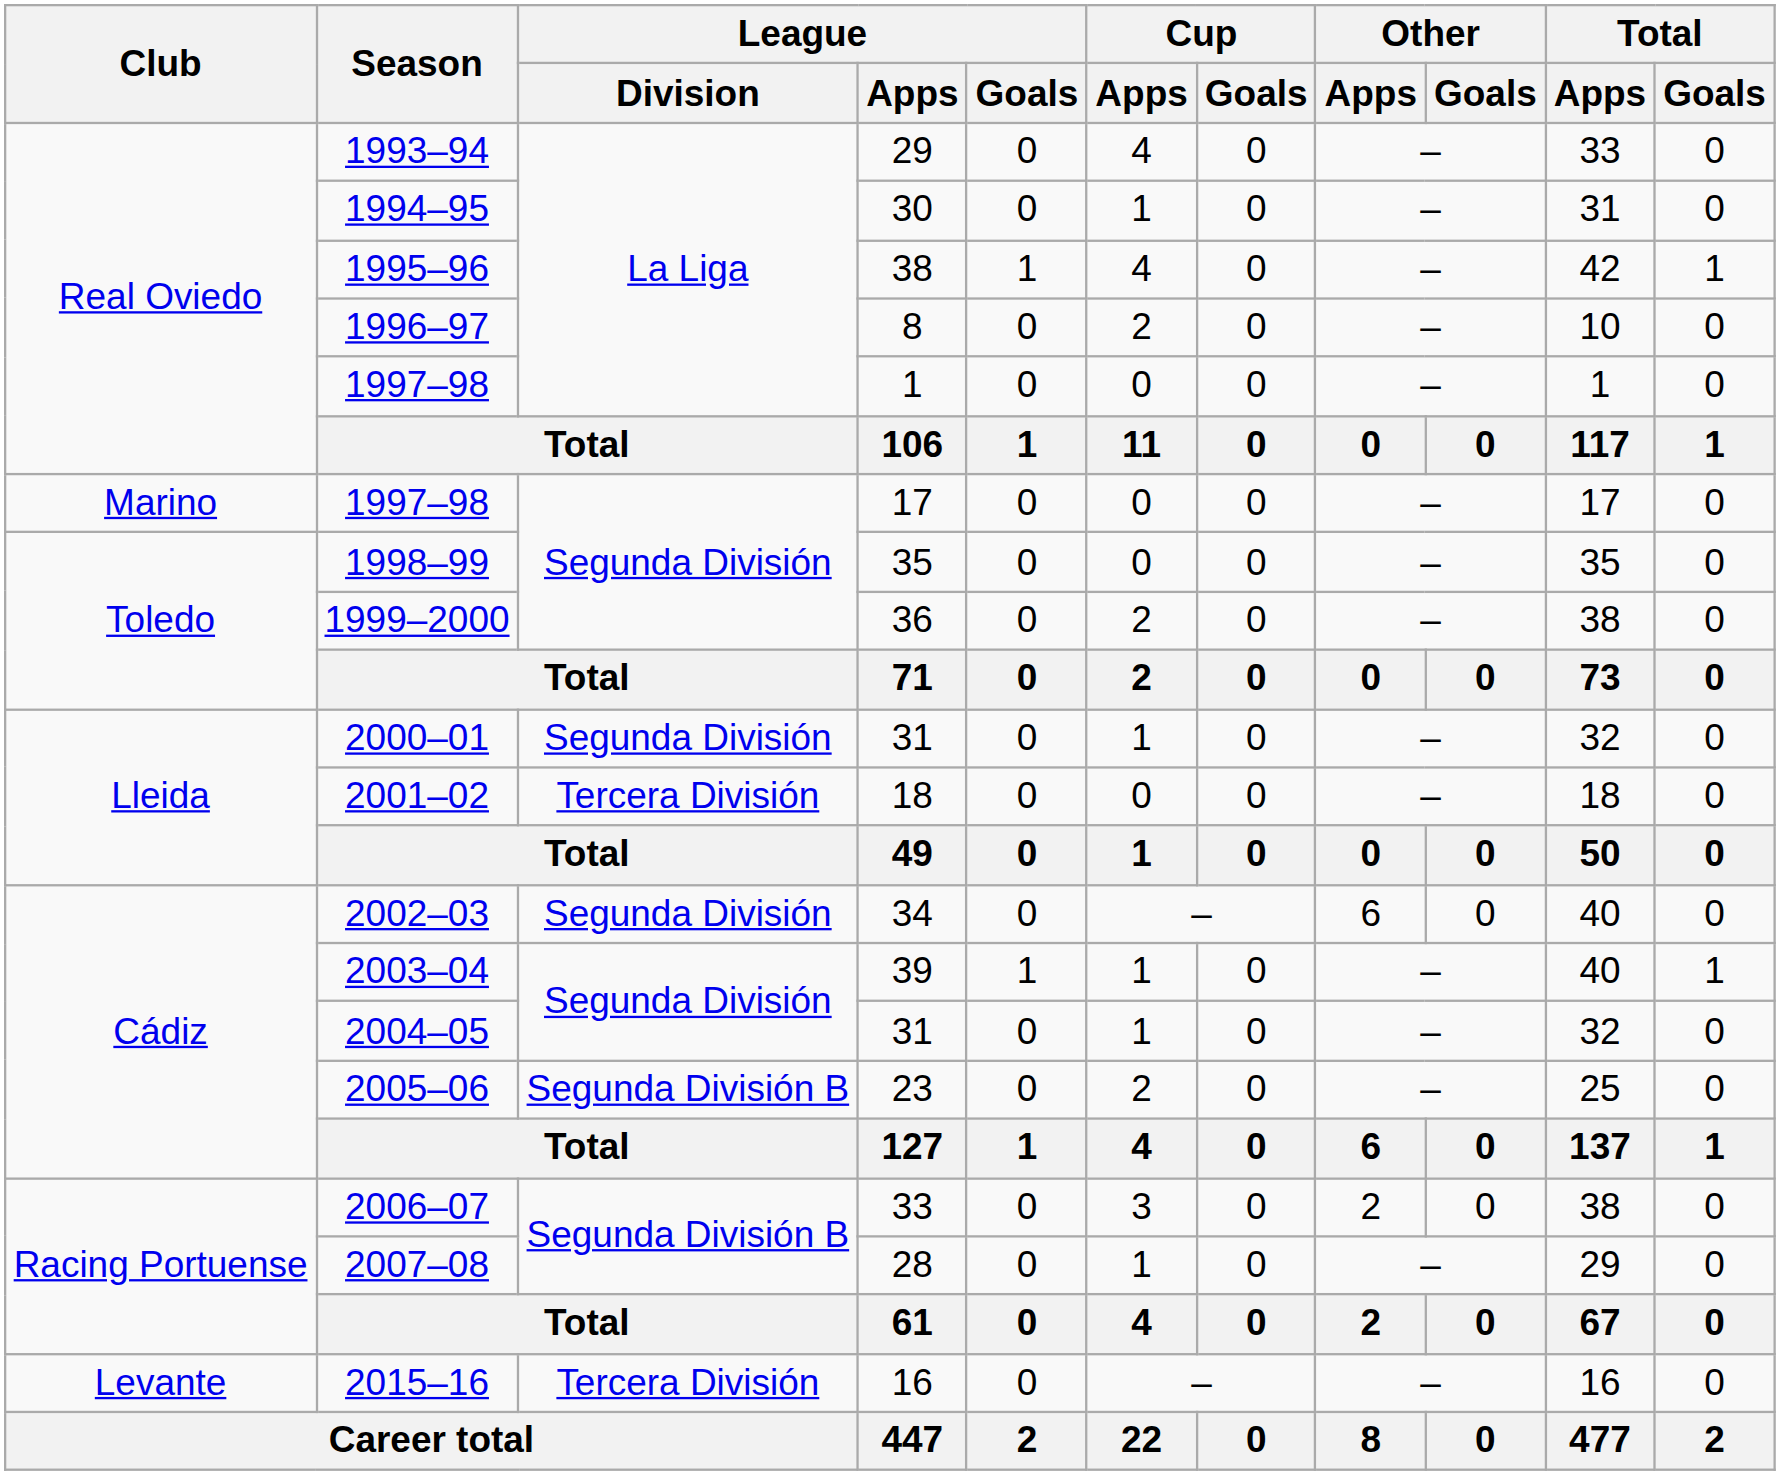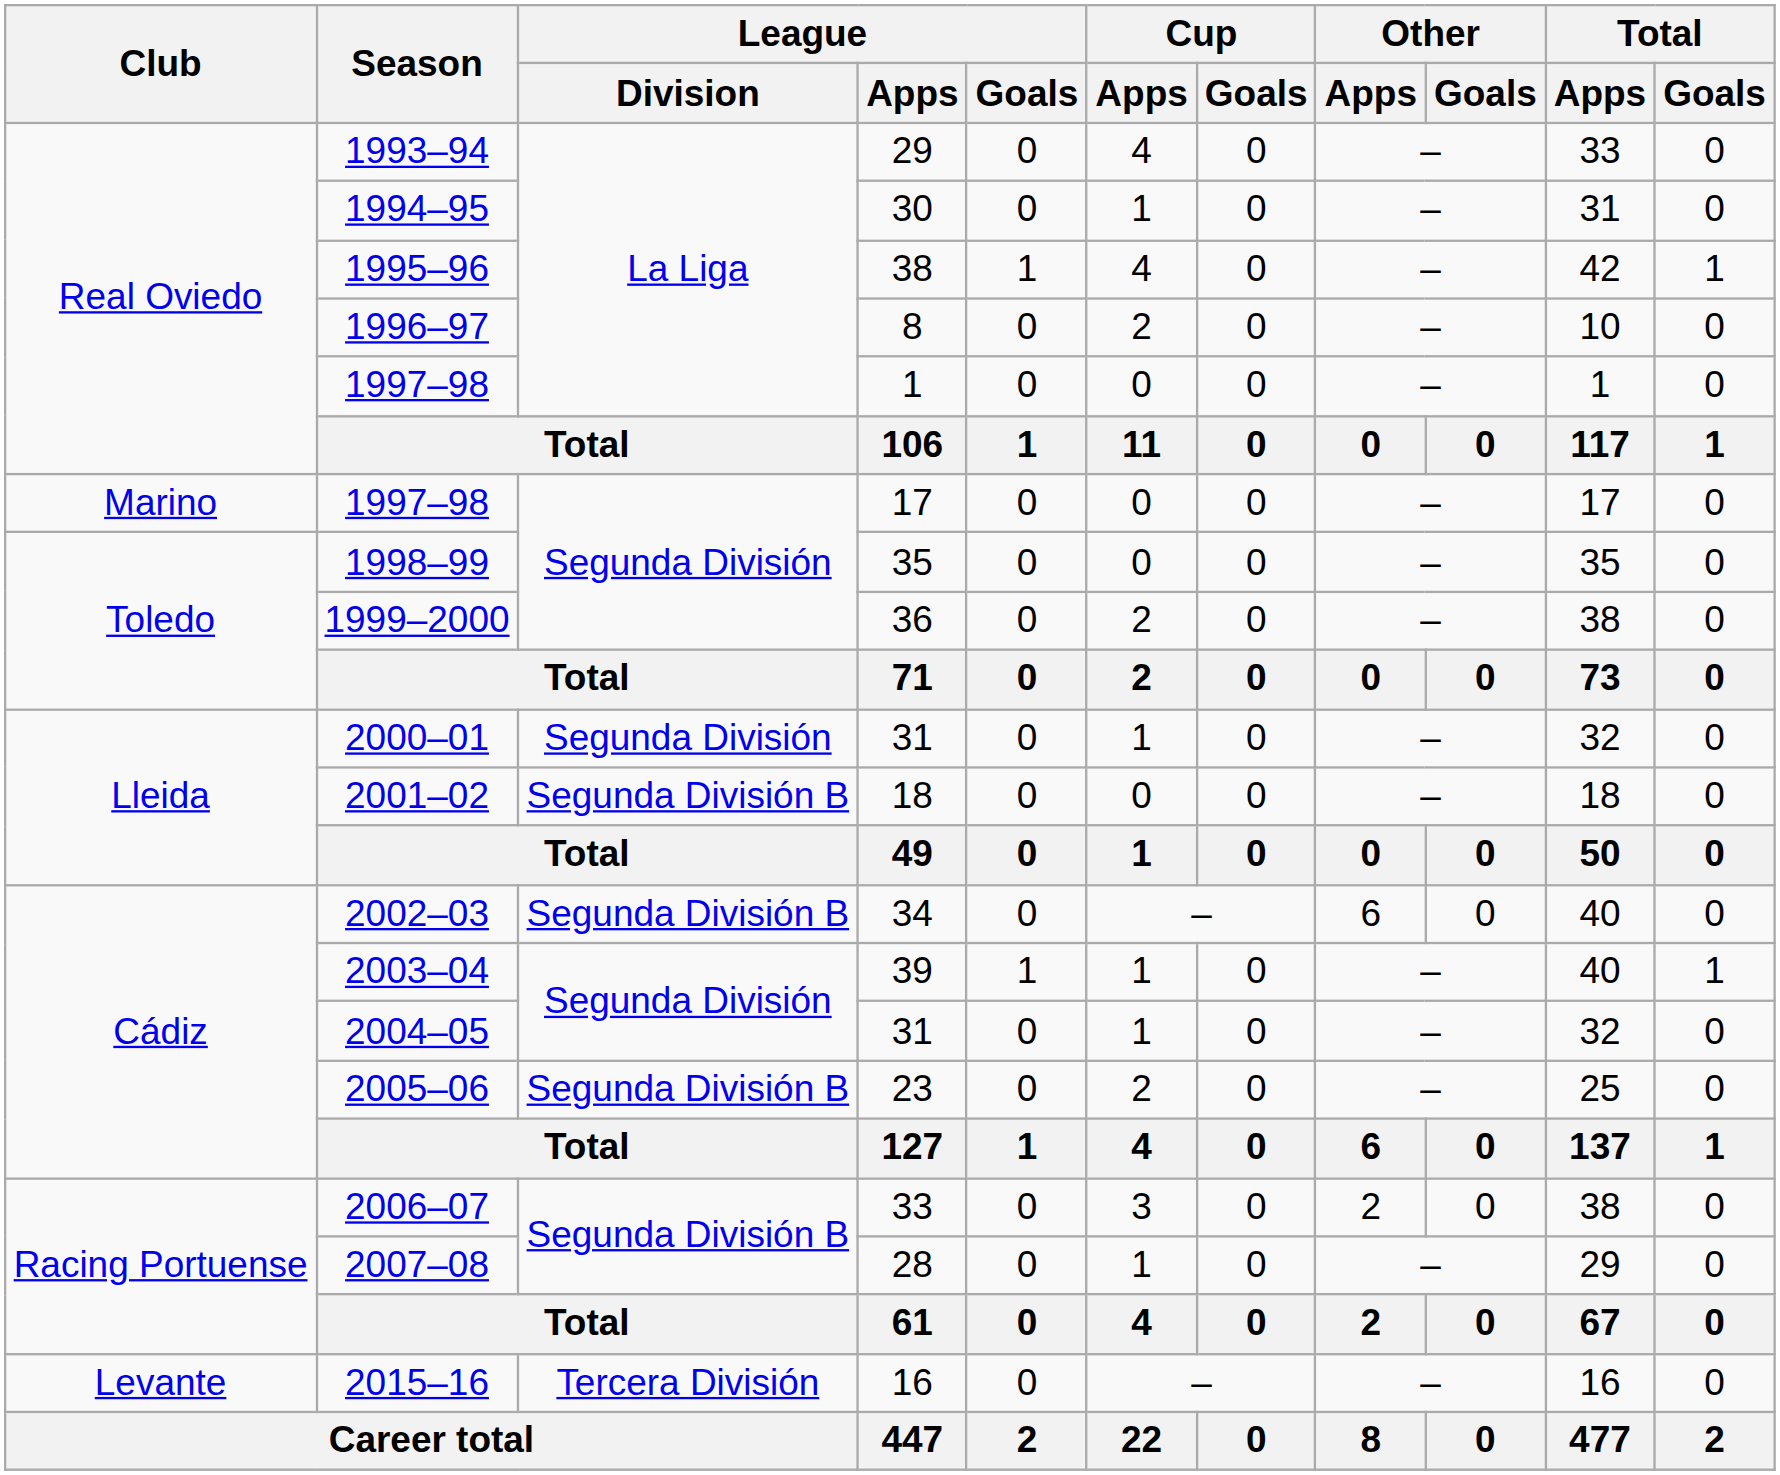 <table class="wikitable" style="text-align: center;">
 <tr>
 <th rowspan="2">Club</th>
 <th rowspan="2">Season</th>
 <th colspan="3">League</th>
 <th colspan="2">Cup</th>
 <th colspan="2">Other</th>
 <th colspan="2">Total</th>
 </tr>
 <tr>
 <th>Division</th>
 <th>Apps</th>
 <th>Goals</th>
 <th>Apps</th>
 <th>Goals</th>
 <th>Apps</th>
 <th>Goals</th>
 <th>Apps</th>
 <th>Goals</th>
 </tr>
 <tr>
 <td rowspan="6" valign="center"><a href='#'>Real Oviedo</a></td>
 <td><a href='#'>1993–94</a></td>
 <td rowspan="5"><a href='#'>La Liga</a></td>
 <td>29</td>
 <td>0</td>
 <td>4</td>
 <td>0</td>
 <td colspan="2">–</td>
 <td>33</td>
 <td>0</td>
 </tr>
 <tr>
 <td><a href='#'>1994–95</a></td>
 <td>30</td>
 <td>0</td>
 <td>1</td>
 <td>0</td>
 <td colspan="2">–</td>
 <td>31</td>
 <td>0</td>
 </tr>
 <tr>
 <td><a href='#'>1995–96</a></td>
 <td>38</td>
 <td>1</td>
 <td>4</td>
 <td>0</td>
 <td colspan="2">–</td>
 <td>42</td>
 <td>1</td>
 </tr>
 <tr>
 <td><a href='#'>1996–97</a></td>
 <td>8</td>
 <td>0</td>
 <td>2</td>
 <td>0</td>
 <td colspan="2">–</td>
 <td>10</td>
 <td>0</td>
 </tr>
 <tr>
 <td><a href='#'>1997–98</a></td>
 <td>1</td>
 <td>0</td>
 <td>0</td>
 <td>0</td>
 <td colspan="2">–</td>
 <td>1</td>
 <td>0</td>
 </tr>
 <tr>
 <th colspan="2">Total</th>
 <th>106</th>
 <th>1</th>
 <th>11</th>
 <th>0</th>
 <th>0</th>
 <th>0</th>
 <th>117</th>
 <th>1</th>
 </tr>
 <tr>
 <td valign="center"><a href='#'>Marino</a></td>
 <td><a href='#'>1997–98</a></td>
 <td rowspan="3"><a href='#'>Segunda División</a></td>
 <td>17</td>
 <td>0</td>
 <td>0</td>
 <td>0</td>
 <td colspan="2">–</td>
 <td>17</td>
 <td>0</td>
 </tr>
 <tr>
 <td rowspan="3" valign="center"><a href='#'>Toledo</a></td>
 <td><a href='#'>1998–99</a></td>
 <td>35</td>
 <td>0</td>
 <td>0</td>
 <td>0</td>
 <td colspan="2">–</td>
 <td>35</td>
 <td>0</td>
 </tr>
 <tr>
 <td><a href='#'>1999–2000</a></td>
 <td>36</td>
 <td>0</td>
 <td>2</td>
 <td>0</td>
 <td colspan="2">–</td>
 <td>38</td>
 <td>0</td>
 </tr>
 <tr>
 <th colspan="2">Total</th>
 <th>71</th>
 <th>0</th>
 <th>2</th>
 <th>0</th>
 <th>0</th>
 <th>0</th>
 <th>73</th>
 <th>0</th>
 </tr>
 <tr>
 <td rowspan="3" valign="center"><a href='#'>Lleida</a></td>
 <td><a href='#'>2000–01</a></td>
 <td><a href='#'>Segunda División</a></td>
 <td>31</td>
 <td>0</td>
 <td>1</td>
 <td>0</td>
 <td colspan="2">–</td>
 <td>32</td>
 <td>0</td>
 </tr>
 <tr>
 <td><a href='#'>2001–02</a></td>
-<td><a href='#'>Tercera División</a></td>
+<td><a href='#'>Segunda División B</a></td>
 <td>18</td>
 <td>0</td>
 <td>0</td>
 <td>0</td>
 <td colspan="2">–</td>
 <td>18</td>
 <td>0</td>
 </tr>
 <tr>
 <th colspan="2">Total</th>
 <th>49</th>
 <th>0</th>
 <th>1</th>
 <th>0</th>
 <th>0</th>
 <th>0</th>
 <th>50</th>
 <th>0</th>
 </tr>
 <tr>
 <td rowspan="5" valign="center"><a href='#'>Cádiz</a></td>
 <td><a href='#'>2002–03</a></td>
-<td><a href='#'>Segunda División</a></td>
+<td><a href='#'>Segunda División B</a></td>
 <td>34</td>
 <td>0</td>
 <td colspan="2">–</td>
 <td>6</td>
 <td>0</td>
 <td>40</td>
 <td>0</td>
 </tr>
 <tr>
 <td><a href='#'>2003–04</a></td>
 <td rowspan="2"><a href='#'>Segunda División</a></td>
 <td>39</td>
 <td>1</td>
 <td>1</td>
 <td>0</td>
 <td colspan="2">–</td>
 <td>40</td>
 <td>1</td>
 </tr>
 <tr>
 <td><a href='#'>2004–05</a></td>
 <td>31</td>
 <td>0</td>
 <td>1</td>
 <td>0</td>
 <td colspan="2">–</td>
 <td>32</td>
 <td>0</td>
 </tr>
 <tr>
 <td><a href='#'>2005–06</a></td>
 <td><a href='#'>Segunda División B</a></td>
 <td>23</td>
 <td>0</td>
 <td>2</td>
 <td>0</td>
 <td colspan="2">–</td>
 <td>25</td>
 <td>0</td>
 </tr>
 <tr>
 <th colspan="2">Total</th>
 <th>127</th>
 <th>1</th>
 <th>4</th>
 <th>0</th>
 <th>6</th>
 <th>0</th>
 <th>137</th>
 <th>1</th>
 </tr>
 <tr>
 <td rowspan="3" valign="center"><a href='#'>Racing Portuense</a></td>
 <td><a href='#'>2006–07</a></td>
 <td rowspan="2"><a href='#'>Segunda División B</a></td>
 <td>33</td>
 <td>0</td>
 <td>3</td>
 <td>0</td>
 <td>2</td>
 <td>0</td>
 <td>38</td>
 <td>0</td>
 </tr>
 <tr>
 <td><a href='#'>2007–08</a></td>
 <td>28</td>
 <td>0</td>
 <td>1</td>
 <td>0</td>
 <td colspan="2">–</td>
 <td>29</td>
 <td>0</td>
 </tr>
 <tr>
 <th colspan="2">Total</th>
 <th>61</th>
 <th>0</th>
 <th>4</th>
 <th>0</th>
 <th>2</th>
 <th>0</th>
 <th>67</th>
 <th>0</th>
 </tr>
 <tr>
 <td valign="center"><a href='#'>Levante</a></td>
 <td><a href='#'>2015–16</a></td>
 <td><a href='#'>Tercera División</a></td>
 <td>16</td>
 <td>0</td>
 <td colspan="2">–</td>
 <td colspan="2">–</td>
 <td>16</td>
 <td>0</td>
 </tr>
 <tr>
 <th colspan="3">Career total</th>
 <th>447</th>
 <th>2</th>
 <th>22</th>
 <th>0</th>
 <th>8</th>
 <th>0</th>
 <th>477</th>
 <th>2</th>
 </tr>
 </table>
